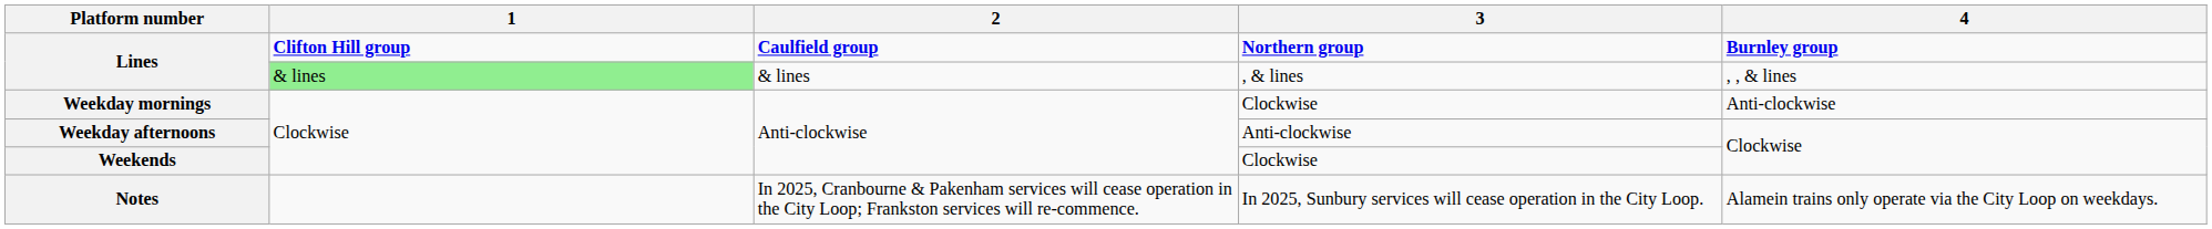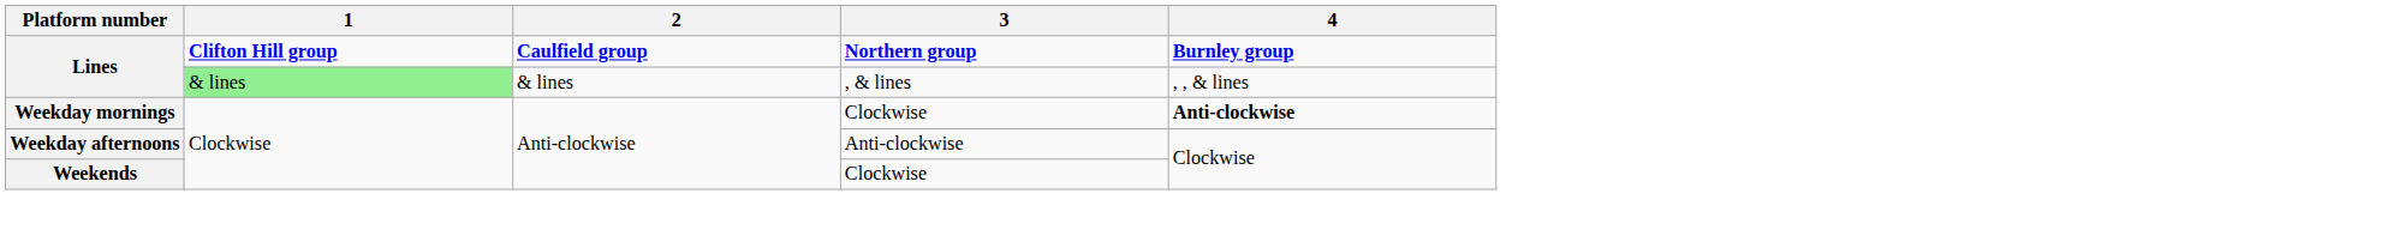 <table class="wikitable">
 <tr>
 <th width="12%">Platform number</th>
 <th width="22%">1</th>
 <th width="22%">2</th>
 <th width="22%">3</th>
 <th width="22%">4</th>
 </tr>
 <tr>
 <th rowspan="2">Lines</th>
 <td><strong><a href='#'>Clifton Hill group</a></strong></td>
 <td><strong><a href='#'>Caulfield group</a></strong></td>
 <td><strong><a href='#'>Northern group</a></strong></td>
 <td><strong><a href='#'>Burnley group</a></strong></td>
 </tr>
 <tr>
 <td style="background: lightgreen;"> &  lines</td>
 <td> &  lines</td>
 <td>,  &  lines</td>
 <td>, ,  &  lines</td>
 </tr>
 <tr>
 <th>Weekday mornings</th>
 <td rowspan="3">Clockwise</td>
 <td rowspan="3">Anti-clockwise</td>
 <td>Clockwise</td>
-<td>Anti-clockwise</td>
+<td><strong>Anti-clockwise</strong></td>
 </tr>
 <tr>
 <th>Weekday afternoons</th>
 <td>Anti-clockwise</td>
 <td rowspan="2">Clockwise</td>
 </tr>
 <tr>
 <th>Weekends</th>
 <td>Clockwise</td>
 </tr>
-<tr>
-<th>Notes</th>
-<td></td>
-<td>In 2025, Cranbourne & Pakenham services will cease operation in the City Loop; Frankston services will re-commence.</td>
-<td>In 2025, Sunbury services will cease operation in the City Loop.</td>
-<td>Alamein trains only operate via the City Loop on weekdays.</td>
-</tr>
 </table>
